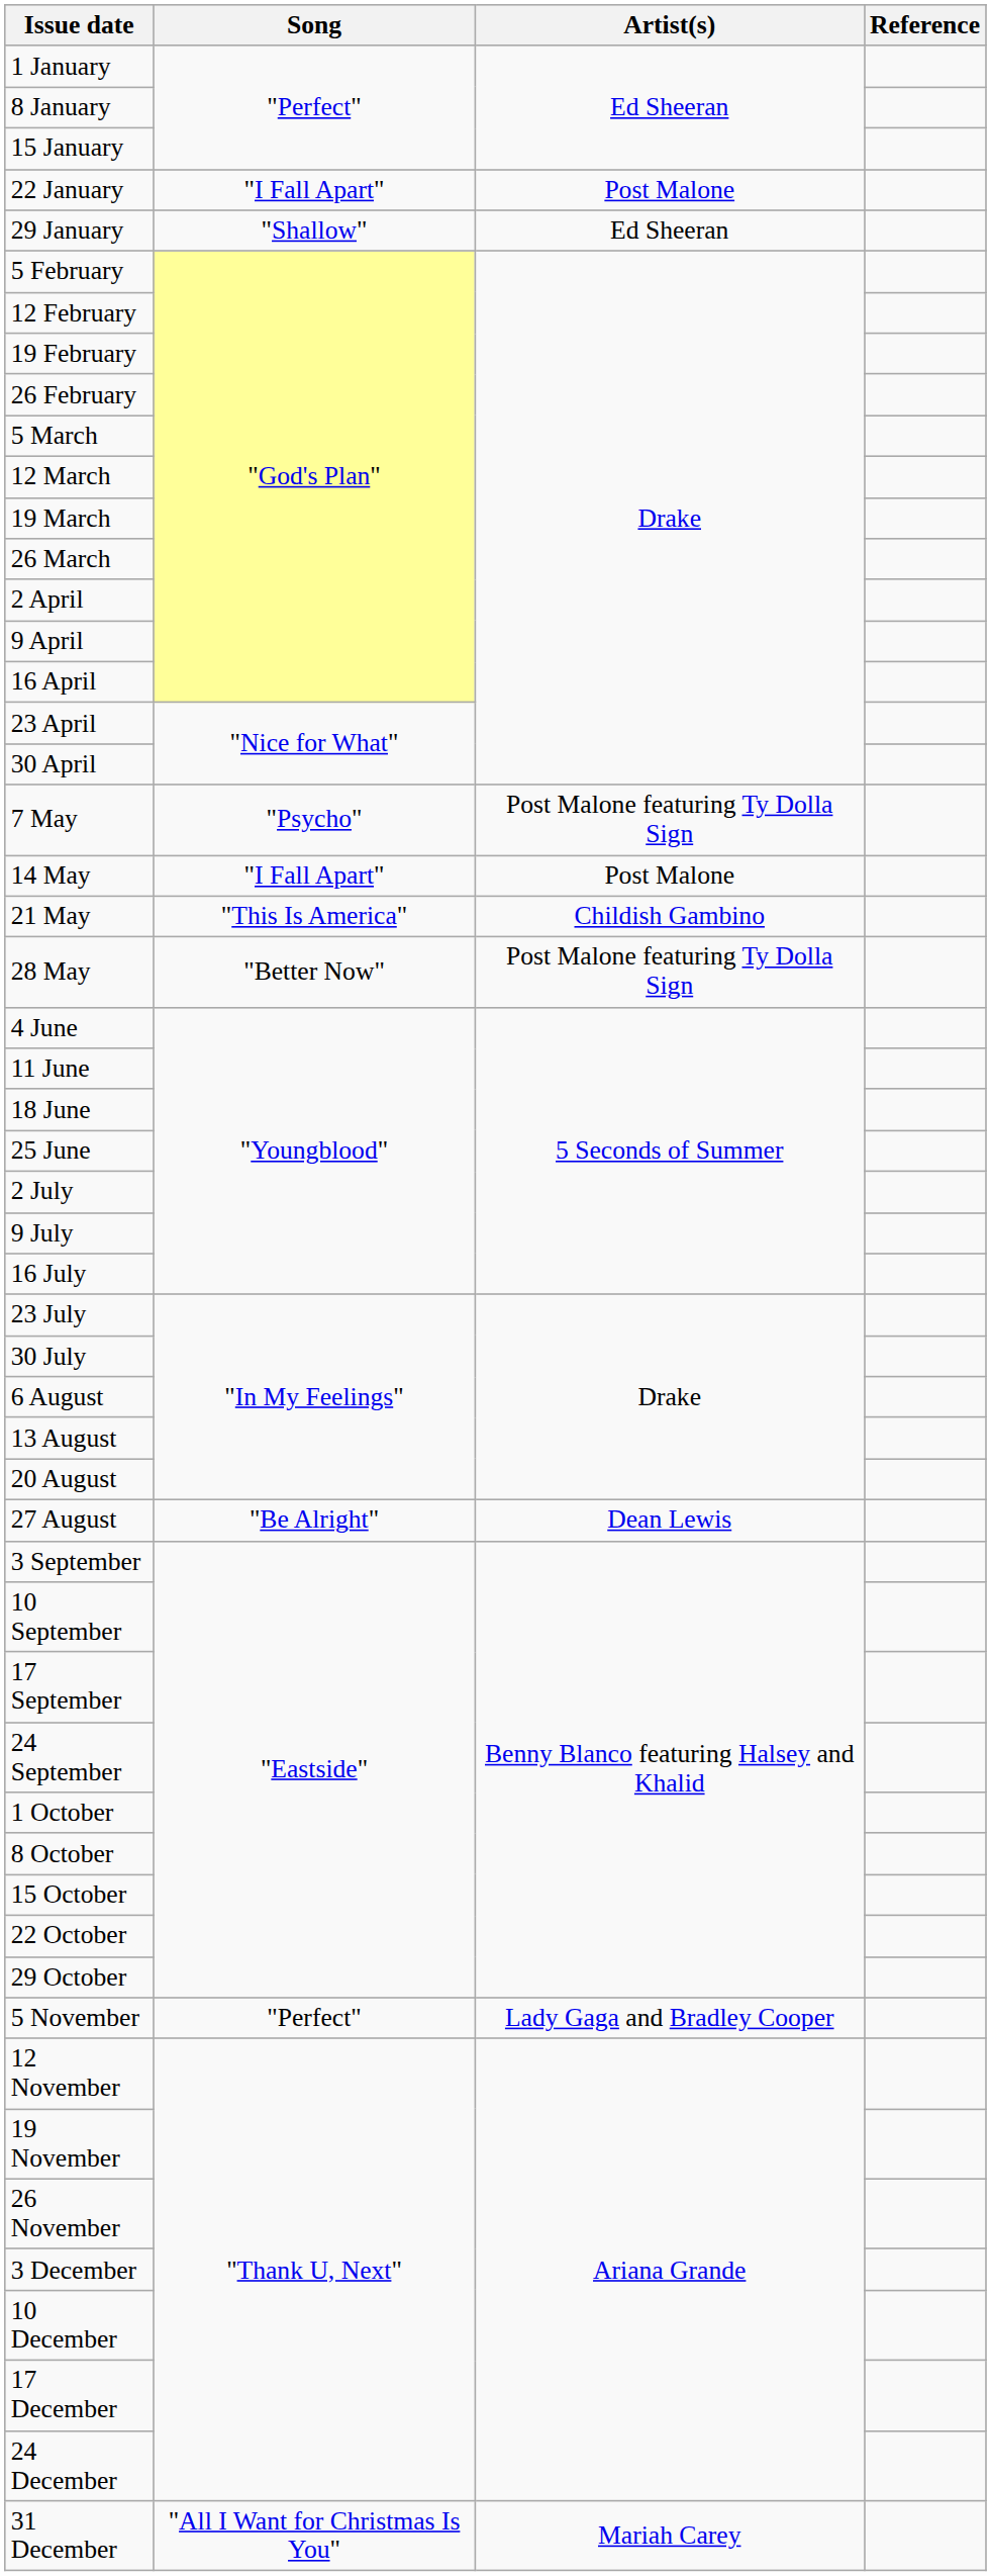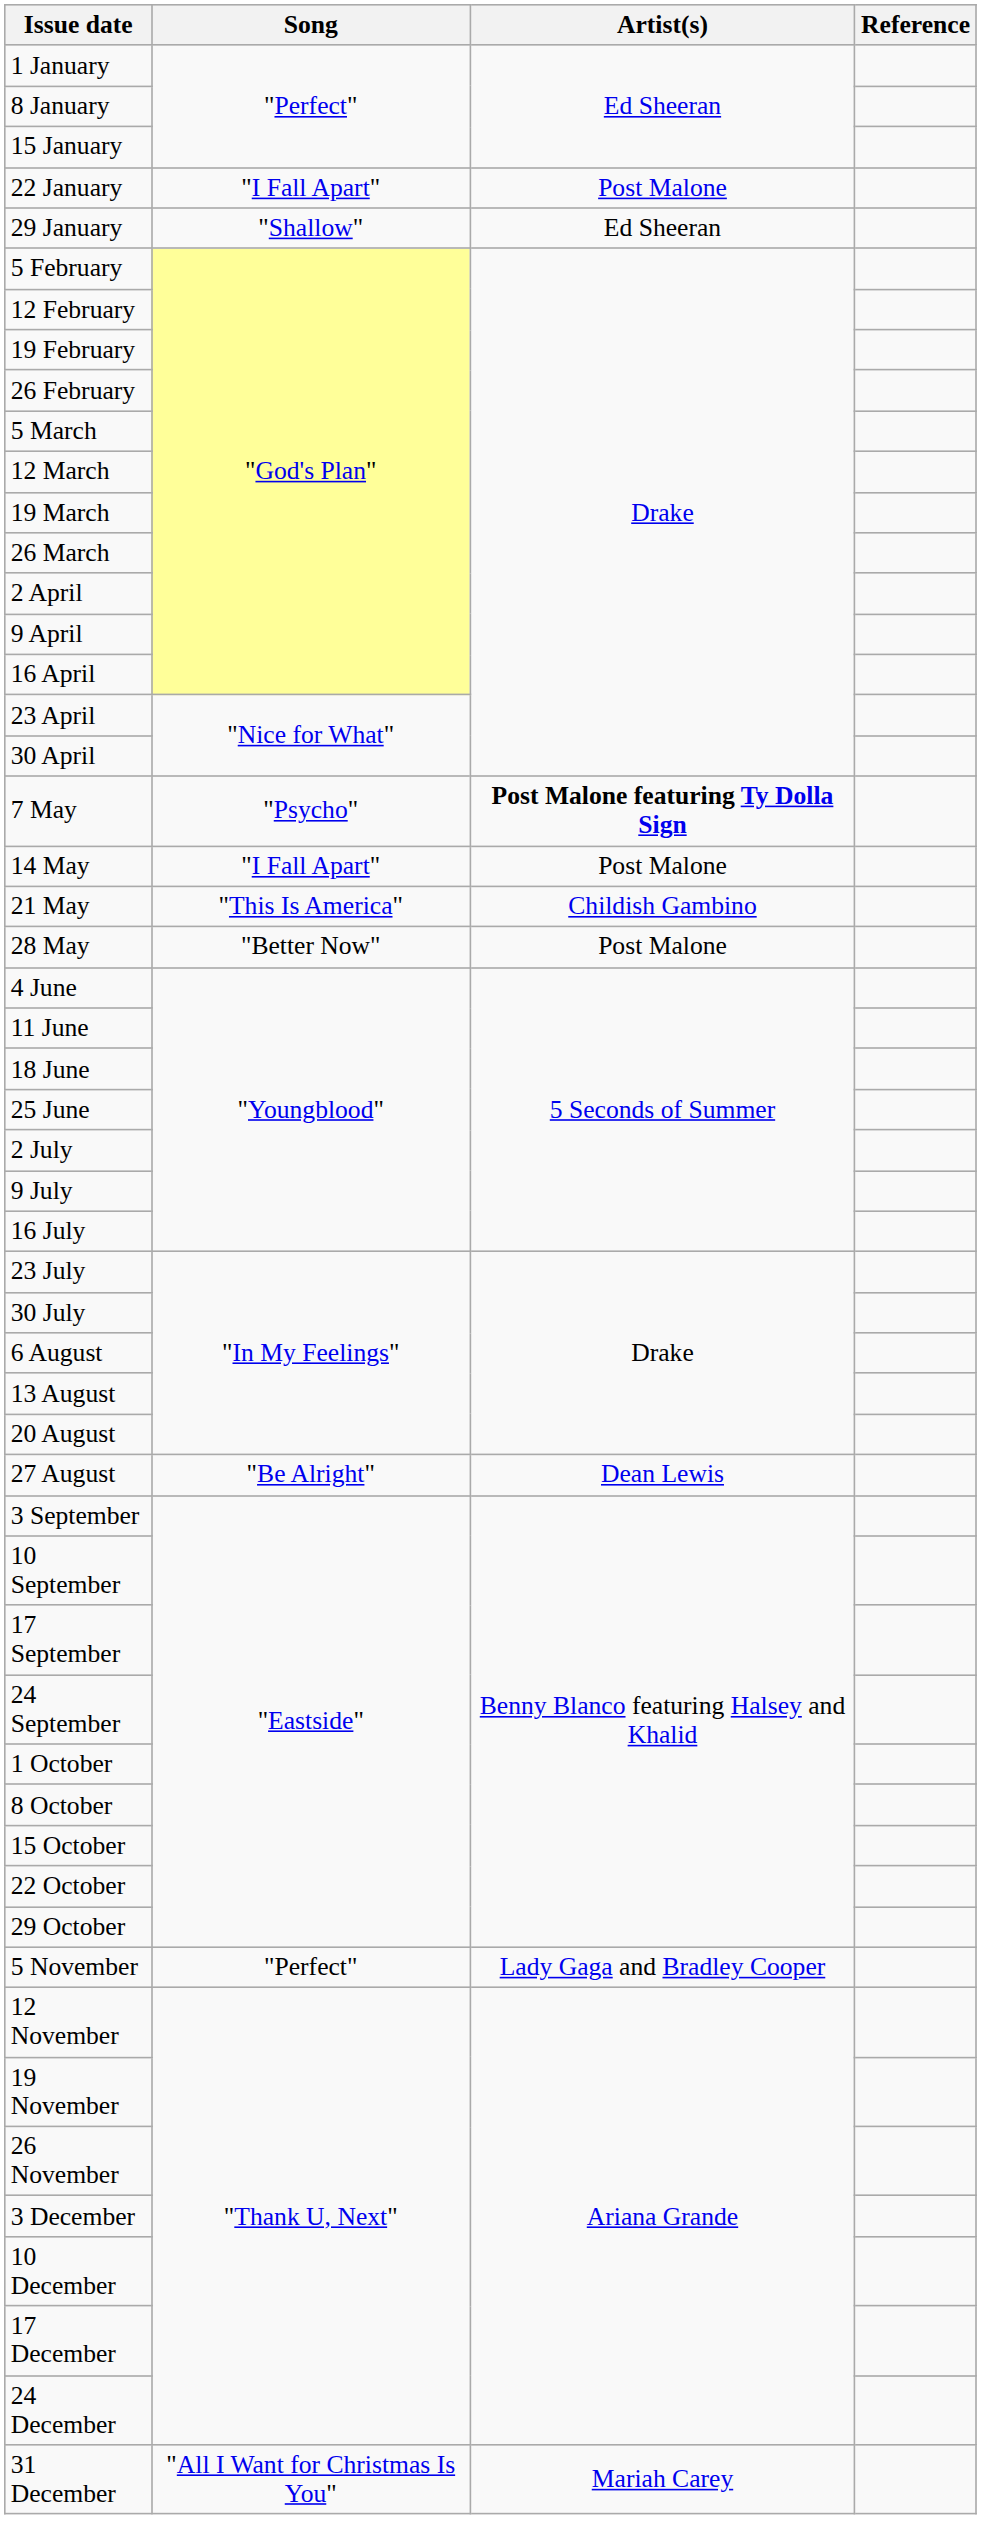 <table class="wikitable">
 <tr>
 <th>Issue date</th>
 <th>Song</th>
 <th>Artist(s)</th>
 <th>Reference</th>
 </tr>
 <tr>
 <td align="left">1 January</td>
 <td align="center" rowspan="3">"<a href='#'>Perfect</a>"</td>
 <td align="center" rowspan="3"><a href='#'>Ed Sheeran</a></td>
 <td align="center"></td>
 </tr>
 <tr>
 <td align="left">8 January</td>
 <td align="center"></td>
 </tr>
 <tr>
 <td align="left">15 January</td>
 <td align="center"></td>
 </tr>
 <tr>
 <td align="left">22 January</td>
 <td align="center">"<a href='#'>I Fall Apart</a>"</td>
 <td align="center"><a href='#'>Post Malone</a></td>
 <td align="center"></td>
 </tr>
 <tr>
 <td align="left">29 January</td>
 <td align="center">"<a href='#'>Shallow</a>"</td>
 <td align="center">Ed Sheeran</td>
 <td align="center"></td>
 </tr>
 <tr>
 <td align="left">5 February</td>
 <td bgcolor=#FFFF99 align="center" rowspan="11">"<a href='#'>God's Plan</a>"</td>
 <td align="center" rowspan="13"><a href='#'>Drake</a></td>
 <td align="center"></td>
 </tr>
 <tr>
 <td align="left">12 February</td>
 <td align="center"></td>
 </tr>
 <tr>
 <td align="left">19 February</td>
 <td align="center"></td>
 </tr>
 <tr>
 <td align="left">26 February</td>
 <td align="center"></td>
 </tr>
 <tr>
 <td align="left">5 March</td>
 <td align="center"></td>
 </tr>
 <tr>
 <td align="left">12 March</td>
 <td align="center"></td>
 </tr>
 <tr>
 <td align="left">19 March</td>
 <td align="center"></td>
 </tr>
 <tr>
 <td align="left">26 March</td>
 <td align="center"></td>
 </tr>
 <tr>
 <td align="left">2 April</td>
 <td align="center"></td>
 </tr>
 <tr>
 <td align="left">9 April</td>
 <td align="center"></td>
 </tr>
 <tr>
 <td align="left">16 April</td>
 <td align="center"></td>
 </tr>
 <tr>
 <td align="left">23 April</td>
 <td align="center" rowspan="2">"<a href='#'>Nice for What</a>"</td>
 <td align="center"></td>
 </tr>
 <tr>
 <td align="left">30 April</td>
 <td align="center"></td>
 </tr>
 <tr>
 <td align="left">7 May</td>
 <td align="center">"<a href='#'>Psycho</a>"</td>
-<td align="center">Post Malone featuring <a href='#'>Ty Dolla Sign</a></td>
+<td align="center"><strong>Post Malone featuring <a href='#'>Ty Dolla Sign</a></strong></td>
 <td align="center"></td>
 </tr>
 <tr>
 <td align="left">14 May</td>
 <td align="center">"<a href='#'>I Fall Apart</a>"</td>
 <td align="center">Post Malone</td>
 <td align="center"></td>
 </tr>
 <tr>
 <td align="left">21 May</td>
 <td align="center">"<a href='#'>This Is America</a>"</td>
 <td align="center"><a href='#'>Childish Gambino</a></td>
 <td align="center"></td>
 </tr>
 <tr>
 <td align="left">28 May</td>
 <td align="center">"Better Now"</td>
-<td align="center">Post Malone featuring <a href='#'>Ty Dolla Sign</a></td>
+<td align="center">Post Malone</td>
 <td align="center"></td>
 </tr>
 <tr>
 <td align="left">4 June</td>
 <td align="center" rowspan="7">"<a href='#'>Youngblood</a>"</td>
 <td align="center" rowspan="7"><a href='#'>5 Seconds of Summer</a></td>
 <td align="center"></td>
 </tr>
 <tr>
 <td align="left">11 June</td>
 <td align="center"></td>
 </tr>
 <tr>
 <td align="left">18 June</td>
 <td align="center"></td>
 </tr>
 <tr>
 <td align="left">25 June</td>
 <td align="center"></td>
 </tr>
 <tr>
 <td align="left">2 July</td>
 <td align="center"></td>
 </tr>
 <tr>
 <td align="left">9 July</td>
 <td align="center"></td>
 </tr>
 <tr>
 <td align="left">16 July</td>
 <td align="center"></td>
 </tr>
 <tr>
 <td align="left">23 July</td>
 <td align="center" rowspan="5">"<a href='#'>In My Feelings</a>"</td>
 <td align="center" rowspan="5">Drake</td>
 <td align="center"></td>
 </tr>
 <tr>
 <td align="left">30 July</td>
 <td align="center"></td>
 </tr>
 <tr>
 <td align="left">6 August</td>
 <td align="center"></td>
 </tr>
 <tr>
 <td align="left">13 August</td>
 <td align="center"></td>
 </tr>
 <tr>
 <td align="left">20 August</td>
 <td align="center"></td>
 </tr>
 <tr>
 <td align="left">27 August</td>
 <td align="center">"<a href='#'>Be Alright</a>"</td>
 <td align="center"><a href='#'>Dean Lewis</a></td>
 <td align="center"></td>
 </tr>
 <tr>
 <td align="left">3 September</td>
 <td align="center" rowspan="9">"<a href='#'>Eastside</a>"</td>
 <td align="center" rowspan="9"><a href='#'>Benny Blanco</a> featuring <a href='#'>Halsey</a> and <a href='#'>Khalid</a></td>
 <td align="center"></td>
 </tr>
 <tr>
 <td align="left">10 September</td>
 <td align="center"></td>
 </tr>
 <tr>
 <td align="left">17 September</td>
 <td align="center"></td>
 </tr>
 <tr>
 <td align="left">24 September</td>
 <td align="center"></td>
 </tr>
 <tr>
 <td align="left">1 October</td>
 <td align="center"></td>
 </tr>
 <tr>
 <td align="left">8 October</td>
 <td align="center"></td>
 </tr>
 <tr>
 <td align="left">15 October</td>
 <td align="center"></td>
 </tr>
 <tr>
 <td align="left">22 October</td>
 <td align="center"></td>
 </tr>
 <tr>
 <td align="left">29 October</td>
 <td align="center"></td>
 </tr>
 <tr>
 <td align="left">5 November</td>
 <td align="center">"Perfect"</td>
 <td align="center"><a href='#'>Lady Gaga</a> and <a href='#'>Bradley Cooper</a></td>
 <td align="center"></td>
 </tr>
 <tr>
 <td align="left">12 November</td>
 <td align="center" rowspan="7">"<a href='#'>Thank U, Next</a>"</td>
 <td align="center" rowspan="7"><a href='#'>Ariana Grande</a></td>
 <td align="center"></td>
 </tr>
 <tr>
 <td align="left">19 November</td>
 <td align="center"></td>
 </tr>
 <tr>
 <td align="left">26 November</td>
 <td align="center"></td>
 </tr>
 <tr>
 <td align="left">3 December</td>
 <td align="center"></td>
 </tr>
 <tr>
 <td align="left">10 December</td>
 <td align="center"></td>
 </tr>
 <tr>
 <td align="left">17 December</td>
 <td align="center"></td>
 </tr>
 <tr>
 <td align="left">24 December</td>
 <td align="center"></td>
 </tr>
 <tr>
 <td align="left">31 December</td>
 <td align="center">"<a href='#'>All I Want for Christmas Is You</a>"</td>
 <td align="center"><a href='#'>Mariah Carey</a></td>
 <td align="center"></td>
 </tr>
 </table>
